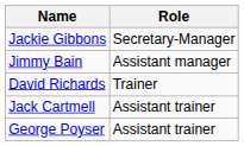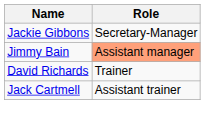 <table class="wikitable">
 <tr>
 <th>Name</th>
 <th>Role</th>
 </tr>
 <tr>
 <td> <a href='#'>Jackie Gibbons</a></td>
 <td>Secretary-Manager</td>
 </tr>
 <tr>
 <td> <a href='#'>Jimmy Bain</a></td>
-<td>Assistant manager</td>
+<td style="background: lightsalmon;">Assistant manager</td>
 </tr>
 <tr>
 <td> <a href='#'>David Richards</a></td>
 <td>Trainer</td>
 </tr>
 <tr>
 <td> <a href='#'>Jack Cartmell</a></td>
 <td>Assistant trainer</td>
 </tr>
-<tr>
-<td> <a href='#'>George Poyser</a></td>
-<td>Assistant trainer</td>
-</tr>
 </table>
